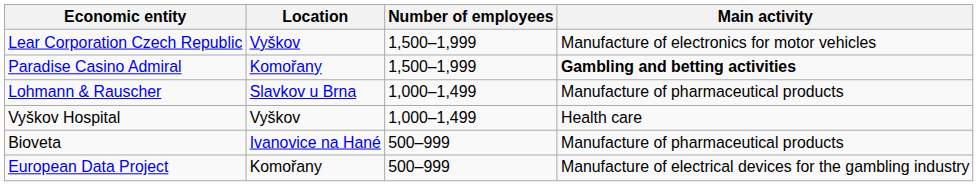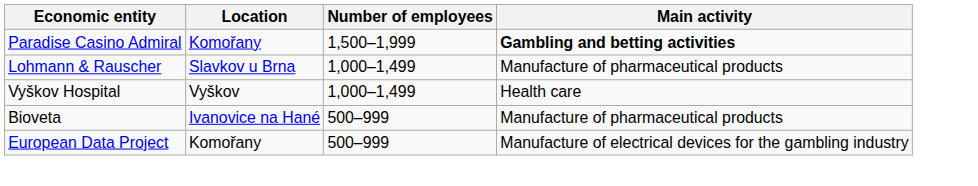 <table class="wikitable sortable">
 <tr>
 <th>Economic entity</th>
 <th>Location</th>
 <th>Number of employees</th>
 <th>Main activity</th>
-</tr>
-<tr>
-<td><a href='#'>Lear Corporation Czech Republic</a></td>
-<td><a href='#'>Vyškov</a></td>
-<td>1,500–1,999</td>
-<td>Manufacture of electronics for motor vehicles</td>
 </tr>
 <tr>
 <td><a href='#'>Paradise Casino Admiral</a></td>
 <td><a href='#'>Komořany</a></td>
 <td>1,500–1,999</td>
 <td><strong>Gambling and betting activities</strong></td>
 </tr>
 <tr>
 <td><a href='#'>Lohmann & Rauscher</a></td>
 <td><a href='#'>Slavkov u Brna</a></td>
 <td>1,000–1,499</td>
 <td>Manufacture of pharmaceutical products</td>
 </tr>
 <tr>
 <td>Vyškov Hospital</td>
 <td>Vyškov</td>
 <td>1,000–1,499</td>
 <td>Health care</td>
 </tr>
 <tr>
 <td>Bioveta</td>
 <td><a href='#'>Ivanovice na Hané</a></td>
 <td>500–999</td>
 <td>Manufacture of pharmaceutical products</td>
 </tr>
 <tr>
 <td><a href='#'>European Data Project</a></td>
 <td>Komořany</td>
 <td>500–999</td>
 <td>Manufacture of electrical devices for the gambling industry</td>
 </tr>
 </table>
